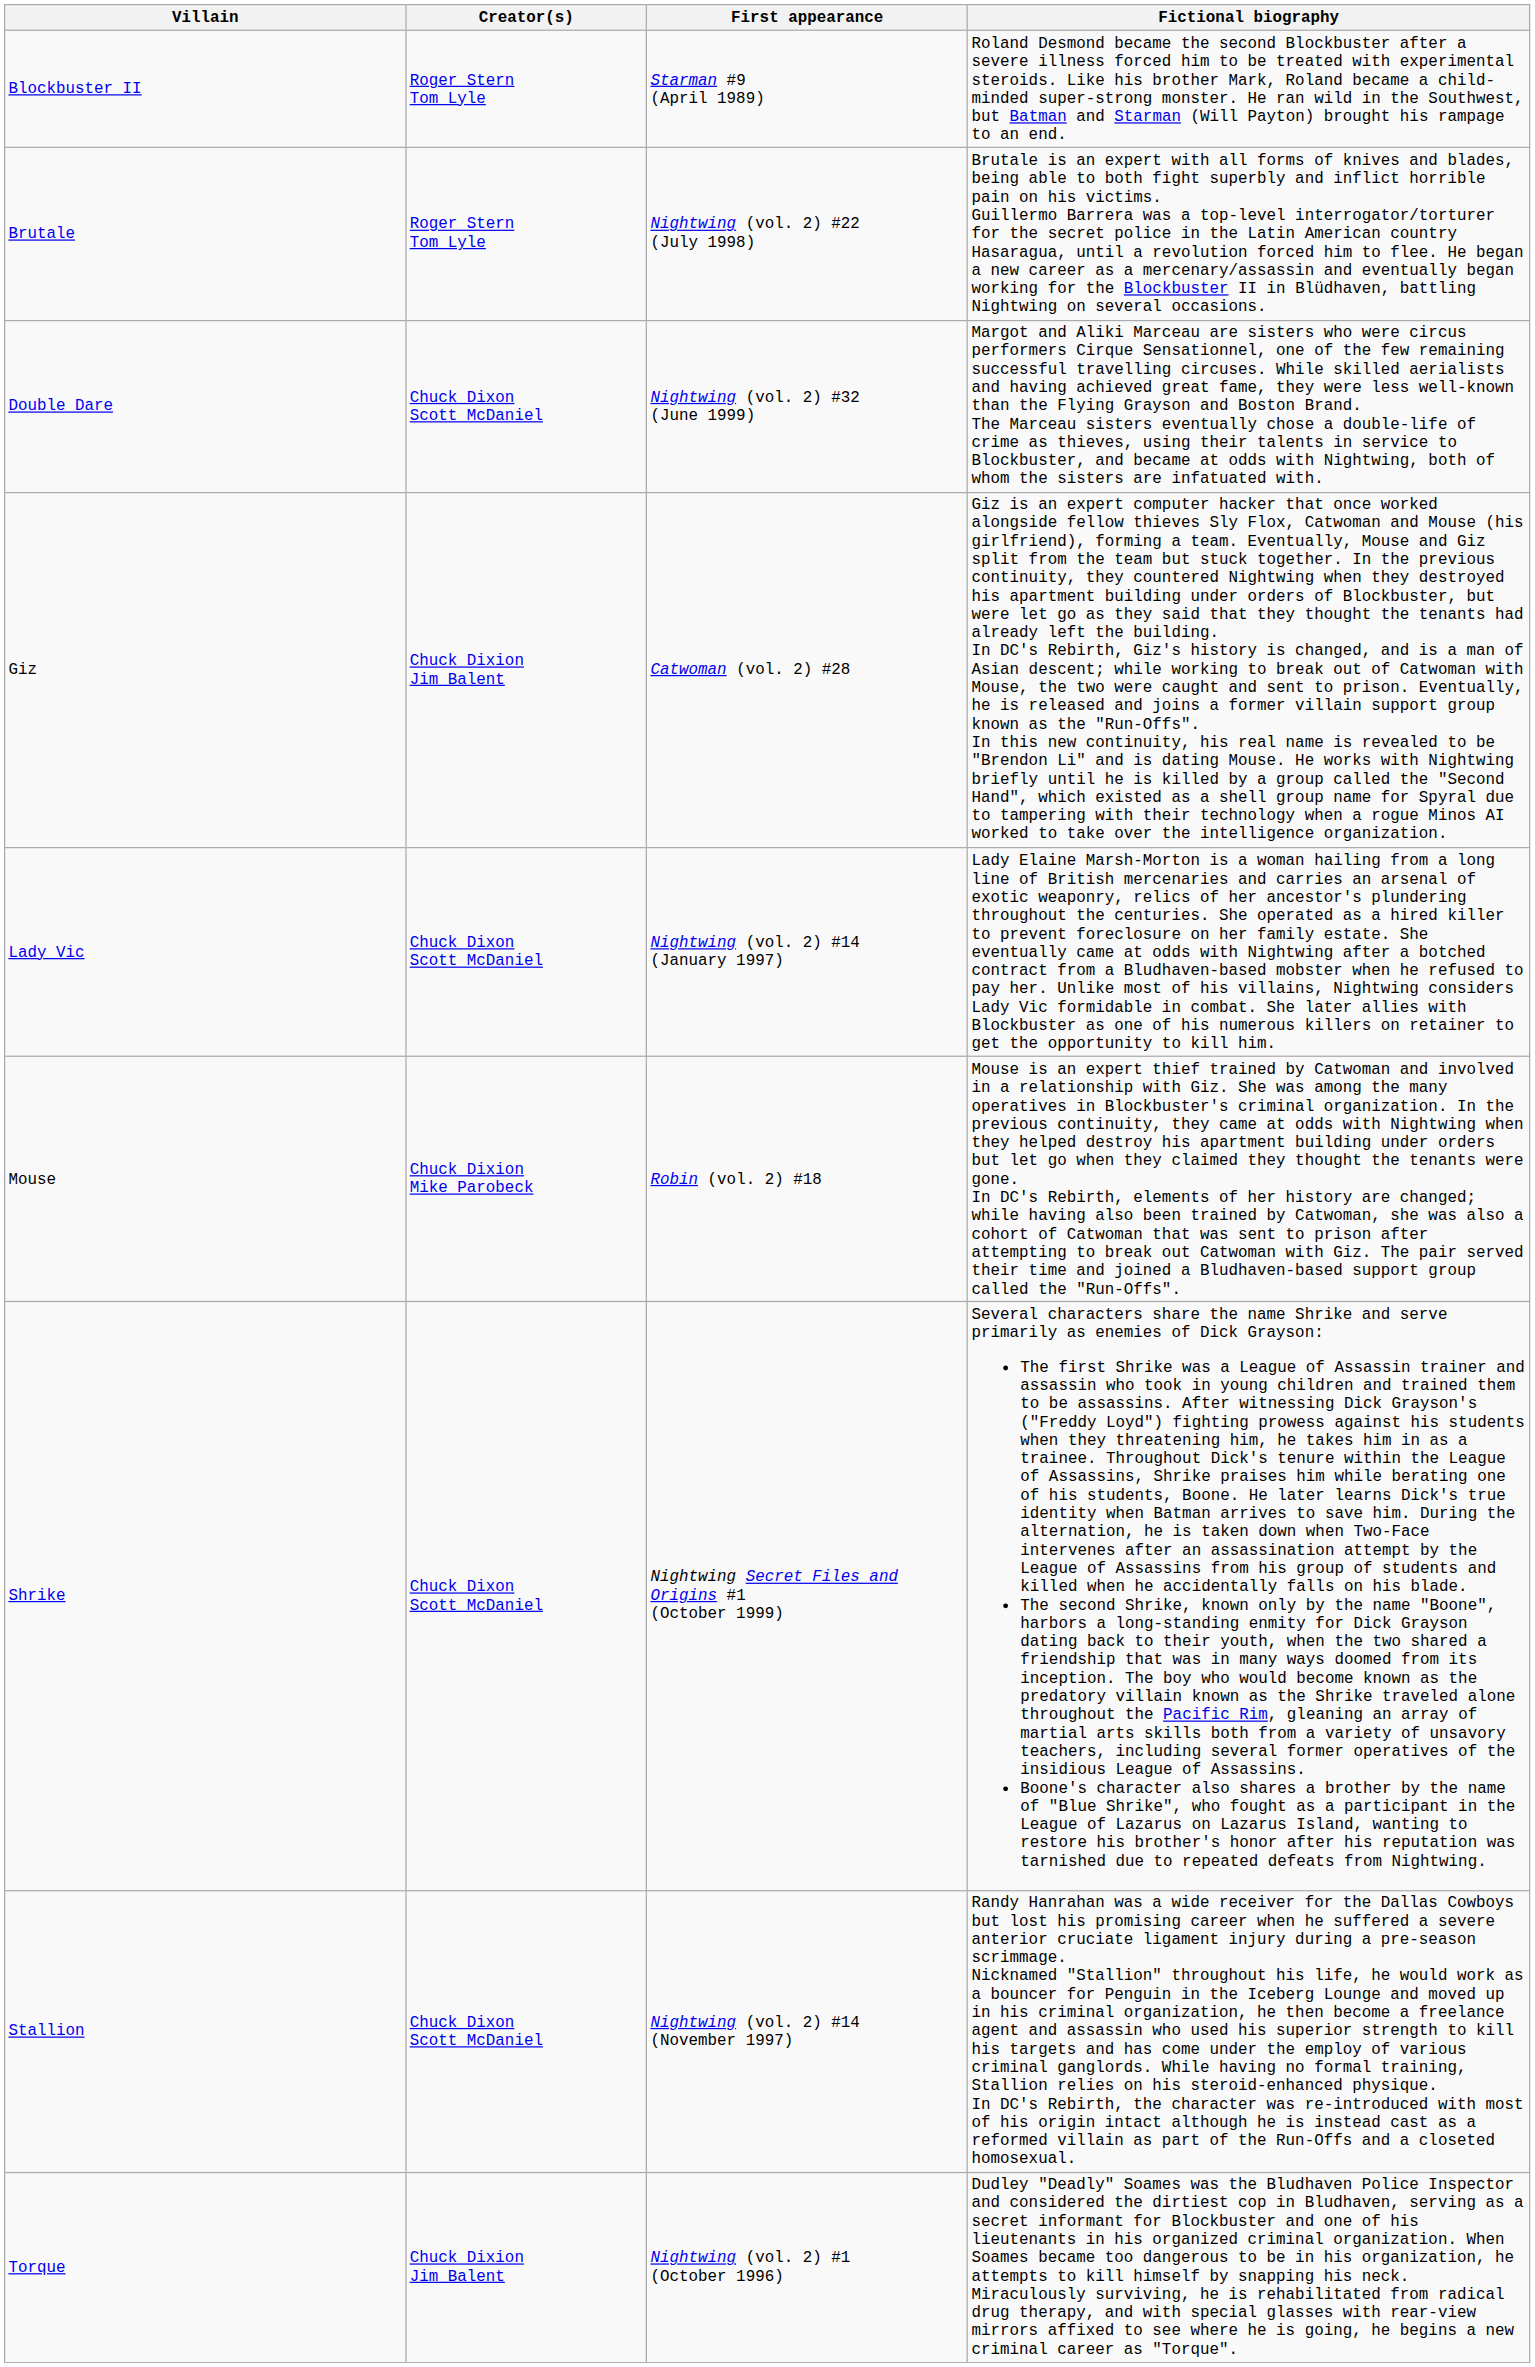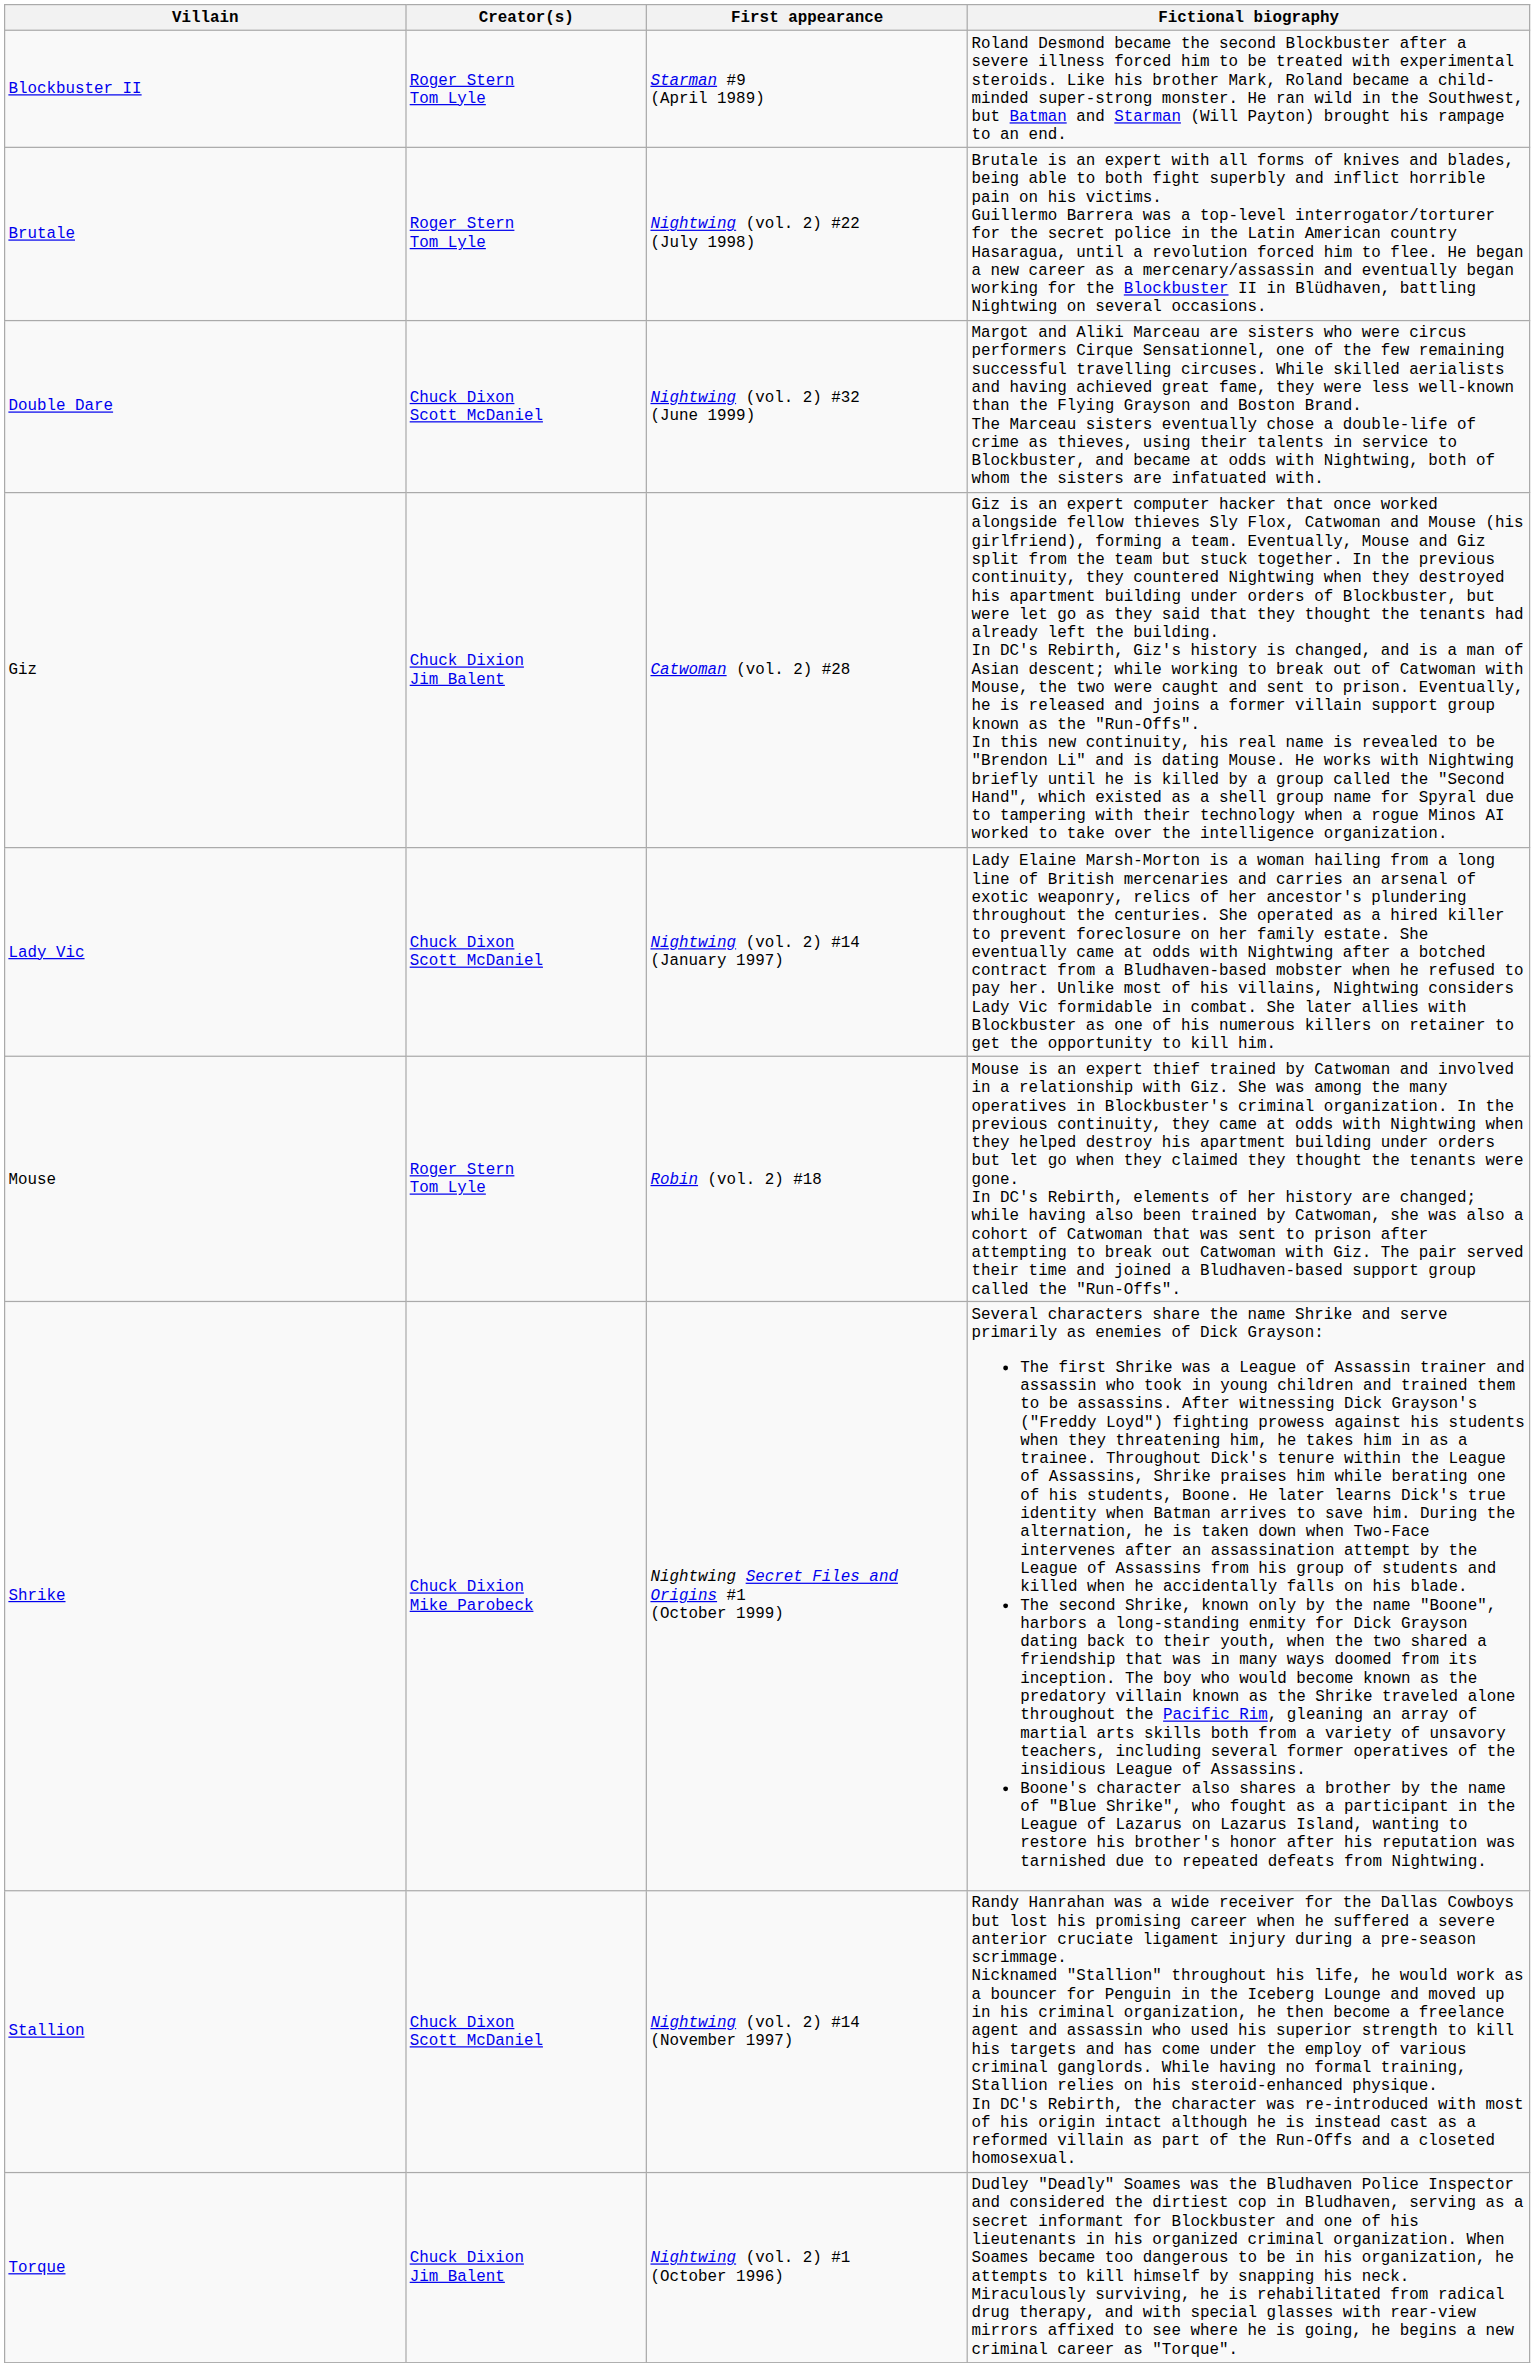 <table class="wikitable">
 <tr>
 <th style="width:25%">Villain</th>
 <th style="width:15%;">Creator(s)</th>
 <th style="width:20%;">First appearance</th>
 <th style="width:35%;">Fictional biography</th>
 </tr>
 <tr>
 <td><a href='#'>Blockbuster II</a></td>
 <td><a href='#'>Roger Stern</a><br><a href='#'>Tom Lyle</a></td>
 <td><em><a href='#'>Starman</a></em> #9<br>(April 1989)</td>
 <td>Roland Desmond became the second Blockbuster after a severe illness forced him to be treated with experimental steroids. Like his brother Mark, Roland became a child-minded super-strong monster. He ran wild in the Southwest, but <a href='#'>Batman</a> and <a href='#'>Starman</a> (Will Payton) brought his rampage to an end.</td>
 </tr>
 <tr>
 <td><a href='#'>Brutale</a></td>
 <td><a href='#'>Roger Stern</a><br><a href='#'>Tom Lyle</a></td>
 <td><em><a href='#'>Nightwing</a></em> (vol. 2) #22<br>(July 1998)</td>
 <td>Brutale is an expert with all forms of knives and blades, being able to both fight superbly and inflict horrible pain on his victims.<br>Guillermo Barrera was a top-level interrogator/torturer for the secret police in the Latin American country Hasaragua, until a revolution forced him to flee. He began a new career as a mercenary/assassin and eventually began working for the <a href='#'>Blockbuster</a> II in Blüdhaven, battling Nightwing on several occasions.</td>
 </tr>
 <tr>
 <td><a href='#'>Double Dare</a></td>
 <td><a href='#'>Chuck Dixon</a><br><a href='#'>Scott McDaniel</a></td>
 <td><em><a href='#'>Nightwing</a></em> (vol. 2) #32<br>(June 1999)</td>
 <td>Margot and Aliki Marceau are sisters who were circus performers Cirque Sensationnel, one of the few remaining successful travelling circuses. While skilled aerialists and having achieved great fame, they were less well-known than the Flying Grayson and Boston Brand.<br>The Marceau sisters eventually chose a double-life of crime as thieves, using their talents in service to Blockbuster, and became at odds with Nightwing, both of whom the sisters are infatuated with.</td>
 </tr>
 <tr>
 <td>Giz</td>
 <td><a href='#'>Chuck Dixion</a><br><a href='#'>Jim Balent</a></td>
 <td><em><a href='#'>Catwoman</a></em> (vol. 2) #28</td>
 <td>Giz is an expert computer hacker that once worked alongside fellow thieves Sly Flox, Catwoman and Mouse (his girlfriend), forming a team. Eventually, Mouse and Giz split from the team but stuck together. In the previous continuity, they countered Nightwing when they destroyed his apartment building under orders of Blockbuster, but were let go as they said that they thought the tenants had already left the building.<br>In DC's Rebirth, Giz's history is changed, and is a man of Asian descent; while working to break out of Catwoman with Mouse, the two were caught and sent to prison. Eventually, he is released and joins a former villain support group known as the "Run-Offs".<br>In this new continuity, his real name is revealed to be "Brendon Li" and is dating Mouse. He works with Nightwing briefly until he is killed by a group called the "Second Hand", which existed as a shell group name for Spyral due to tampering with their technology when a rogue Minos AI worked to take over the intelligence organization.</td>
 </tr>
 <tr>
 <td><a href='#'>Lady Vic</a></td>
 <td><a href='#'>Chuck Dixon</a><br><a href='#'>Scott McDaniel</a></td>
 <td><em><a href='#'>Nightwing</a></em> (vol. 2) #14<br>(January 1997)</td>
 <td>Lady Elaine Marsh-Morton is a woman hailing from a long line of British mercenaries and carries an arsenal of exotic weaponry, relics of her ancestor's plundering throughout the centuries. She operated as a hired killer to prevent foreclosure on her family estate. She eventually came at odds with Nightwing after a botched contract from a Bludhaven-based mobster when he refused to pay her. Unlike most of his villains, Nightwing considers Lady Vic formidable in combat. She later allies with Blockbuster as one of his numerous killers on retainer to get the opportunity to kill him.</td>
 </tr>
 <tr>
 <td>Mouse</td>
-<td><a href='#'>Chuck Dixion</a><br><a href='#'>Mike Parobeck</a></td>
+<td><a href='#'>Roger Stern</a><br><a href='#'>Tom Lyle</a></td>
 <td><em><a href='#'>Robin</a></em> (vol. 2) #18</td>
 <td>Mouse is an expert thief trained by Catwoman and involved in a relationship with Giz. She was among the many operatives in Blockbuster's criminal organization. In the previous continuity, they came at odds with Nightwing when they helped destroy his apartment building under orders but let go when they claimed they thought the tenants were gone.<br>In DC's Rebirth, elements of her history are changed; while having also been trained by Catwoman, she was also a cohort of Catwoman that was sent to prison after attempting to break out Catwoman with Giz. The pair served their time and joined a Bludhaven-based support group called the "Run-Offs".</td>
 </tr>
 <tr>
 <td><a href='#'>Shrike</a></td>
-<td><a href='#'>Chuck Dixon</a><br><a href='#'>Scott McDaniel</a></td>
+<td><a href='#'>Chuck Dixion</a><br><a href='#'>Mike Parobeck</a></td>
 <td><em>Nightwing <a href='#'>Secret Files and Origins</a></em> #1<br>(October 1999)</td>
 <td>Several characters share the name Shrike and serve primarily as enemies of Dick Grayson:<br><ul><li>The first Shrike was a League of Assassin trainer and assassin who took in young children and trained them to be assassins. After witnessing Dick Grayson's ("Freddy Loyd") fighting prowess against his students when they threatening him, he takes him in as a trainee. Throughout Dick's tenure within the League of Assassins, Shrike praises him while berating one of his students, Boone. He later learns Dick's true identity when Batman arrives to save him. During the alternation, he is taken down when Two-Face intervenes after an assassination attempt by the League of Assassins from his group of students and killed when he accidentally falls on his blade.</li><li>The second Shrike, known only by the name "Boone", harbors a long-standing enmity for Dick Grayson dating back to their youth, when the two shared a friendship that was in many ways doomed from its inception. The boy who would become known as the predatory villain known as the Shrike traveled alone throughout the <a href='#'>Pacific Rim</a>, gleaning an array of martial arts skills both from a variety of unsavory teachers, including several former operatives of the insidious League of Assassins.</li><li>Boone's character also shares a brother by the name of "Blue Shrike", who fought as a participant in the League of Lazarus on Lazarus Island, wanting to restore his brother's honor after his reputation was tarnished due to repeated defeats from Nightwing.</li></ul></td>
 </tr>
 <tr>
 <td><a href='#'>Stallion</a></td>
 <td><a href='#'>Chuck Dixon</a><br><a href='#'>Scott McDaniel</a></td>
 <td><em><a href='#'>Nightwing</a></em> (vol. 2) #14<br>(November 1997)</td>
 <td>Randy Hanrahan was a wide receiver for the Dallas Cowboys but lost his promising career when he suffered a severe anterior cruciate ligament injury during a pre-season scrimmage.<br>Nicknamed "Stallion" throughout his life, he would work as a bouncer for Penguin in the Iceberg Lounge and moved up in his criminal organization, he then become a freelance agent and assassin who used his superior strength to kill his targets and has come under the employ of various criminal ganglords. While having no formal training, Stallion relies on his steroid-enhanced physique.<br>In DC's Rebirth, the character was re-introduced with most of his origin intact although he is instead cast as a reformed villain as part of the Run-Offs and a closeted homosexual.</td>
 </tr>
 <tr>
 <td><a href='#'>Torque</a></td>
 <td><a href='#'>Chuck Dixion</a><br><a href='#'>Jim Balent</a></td>
 <td><em><a href='#'>Nightwing</a></em> (vol. 2) #1<br>(October 1996)</td>
 <td>Dudley "Deadly" Soames was the Bludhaven Police Inspector and considered the dirtiest cop in Bludhaven, serving as a secret informant for Blockbuster and one of his lieutenants in his organized criminal organization. When Soames became too dangerous to be in his organization, he attempts to kill himself by snapping his neck.<br>Miraculously surviving, he is rehabilitated from radical drug therapy, and with special glasses with rear-view mirrors affixed to see where he is going, he begins a new criminal career as "Torque".</td>
 </tr>
 <tr>
 </tr>
 </table>
